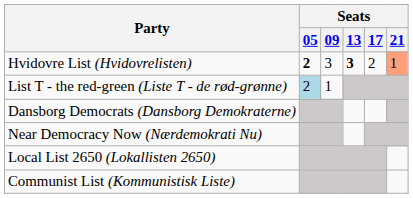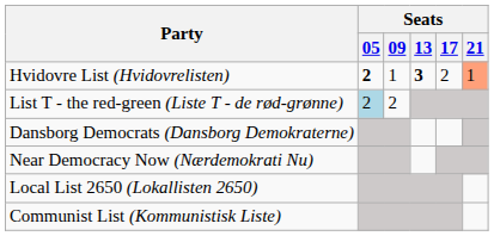 <table class="wikitable">
 <tr>
 <th rowspan=2>Party</th>
 <th colspan=11>Seats</th>
 </tr>
 <tr>
 <th><a href='#'>05</a></th>
 <th><a href='#'>09</a></th>
 <th><a href='#'>13</a></th>
 <th><a href='#'>17</a></th>
 <th><a href='#'>21</a></th>
 </tr>
 <tr>
 <td>Hvidovre List <em>(Hvidovrelisten)</em></td>
 <td><strong>2</strong></td>
-<td>3</td>
+<td>1</td>
 <td><strong>3</strong></td>
 <td>2</td>
 <td style="background: lightsalmon;">1</td>
 </tr>
 <tr>
 <td>List T - the red-green <em>(Liste T - de rød-grønne)</em></td>
 <td style="background: lightblue;">2</td>
-<td>1</td>
+<td>2</td>
 <td style="background:#CDC9C9;" colspan=3></td>
 </tr>
 <tr>
 <td>Dansborg Democrats <em>(Dansborg Demokraterne)</em></td>
 <td style="background:#CDC9C9;" colspan=2></td>
 <td></td>
 <td></td>
 <td style="background:#CDC9C9;"></td>
 </tr>
 <tr>
 <td>Near Democracy Now <em>(Nærdemokrati Nu)</em></td>
 <td style="background:#CDC9C9;" colspan=2></td>
 <td></td>
 <td style="background:#CDC9C9;" colspan=2></td>
 </tr>
 <tr>
 <td>Local List 2650 <em>(Lokallisten 2650)</em></td>
 <td style="background:#CDC9C9;" colspan=4></td>
 <td></td>
 </tr>
 <tr>
 <td>Communist List <em>(Kommunistisk Liste)</em></td>
 <td style="background:#CDC9C9;" colspan=4></td>
 <td></td>
 </tr>
 </table>
